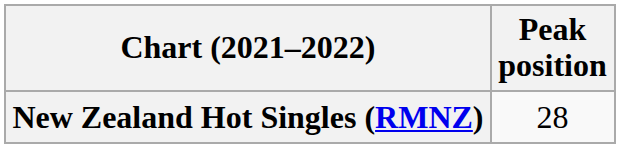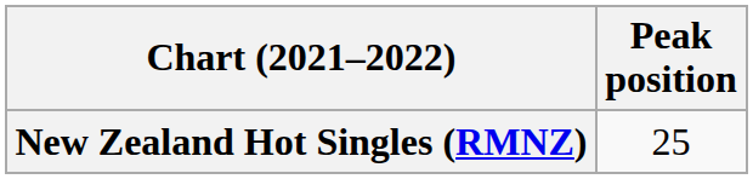 <table class="wikitable sortable plainrowheaders" style="text-align:center">
 <tr>
 <th scope="col">Chart (2021–2022)</th>
 <th scope="col">Peak<br>position</th>
 </tr>
 <tr>
 </tr>
 <tr>
 <th scope="row">New Zealand Hot Singles (<a href='#'>RMNZ</a>)</th>
-<td>28</td>
+<td>25</td>
 </tr>
 <tr>
 </tr>
 <tr>
 </tr>
 <tr>
 </tr>
 </table>
